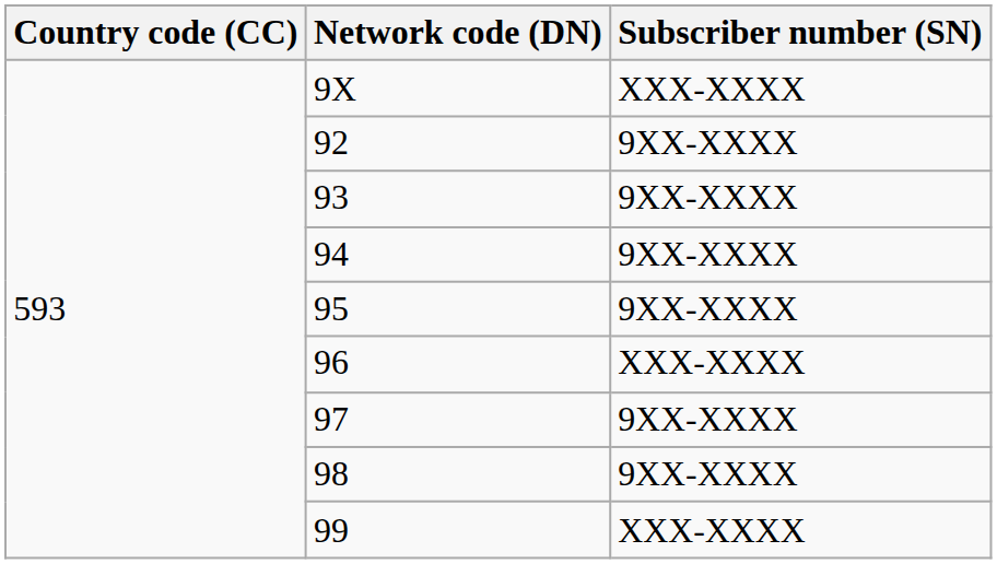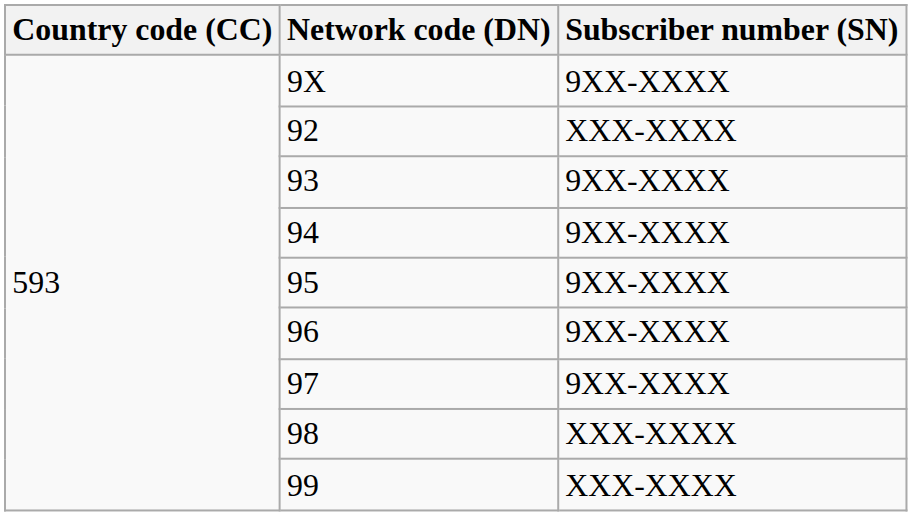 <table class="wikitable">
 <tr>
 <th>Country code (CC)</th>
 <th>Network code (DN)</th>
 <th>Subscriber number (SN)</th>
 </tr>
 <tr>
 <td rowspan="9">593</td>
 <td>9X</td>
-<td>XXX-XXXX</td>
+<td>9XX-XXXX</td>
 </tr>
 <tr>
 <td>92</td>
-<td>9XX-XXXX</td>
+<td>XXX-XXXX</td>
 </tr>
 <tr>
 <td>93</td>
 <td>9XX-XXXX</td>
 </tr>
 <tr>
 <td>94</td>
 <td>9XX-XXXX</td>
 </tr>
 <tr>
 <td>95</td>
 <td>9XX-XXXX</td>
 </tr>
 <tr>
 <td>96</td>
-<td>XXX-XXXX</td>
+<td>9XX-XXXX</td>
 </tr>
 <tr>
 <td>97</td>
 <td>9XX-XXXX</td>
 </tr>
 <tr>
 <td>98</td>
-<td>9XX-XXXX</td>
+<td>XXX-XXXX</td>
 </tr>
 <tr>
 <td>99</td>
 <td>XXX-XXXX</td>
 </tr>
 </table>
